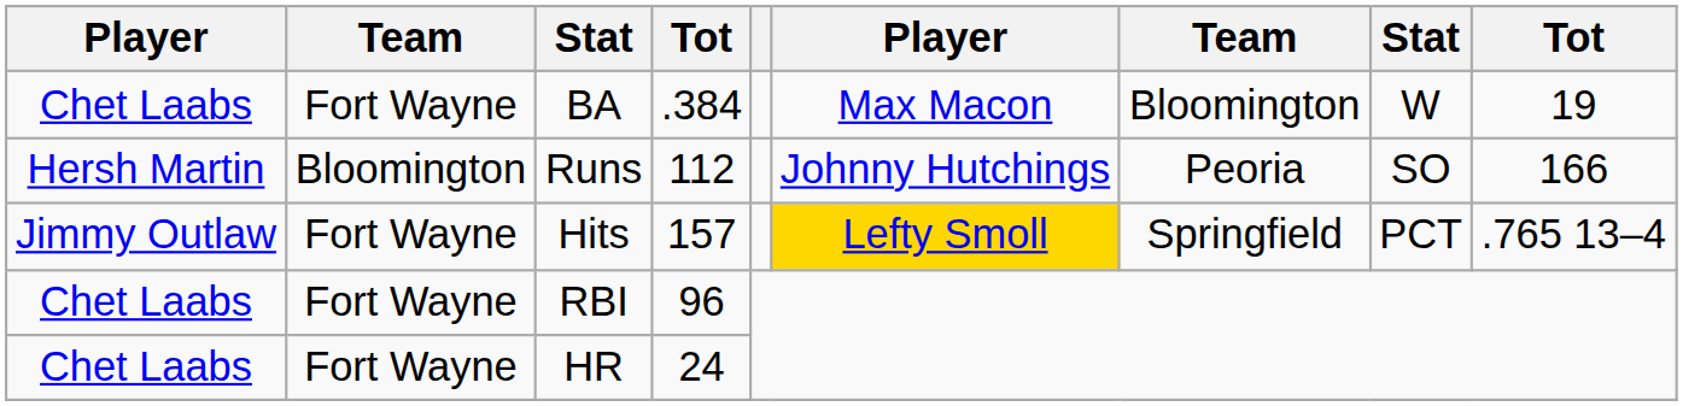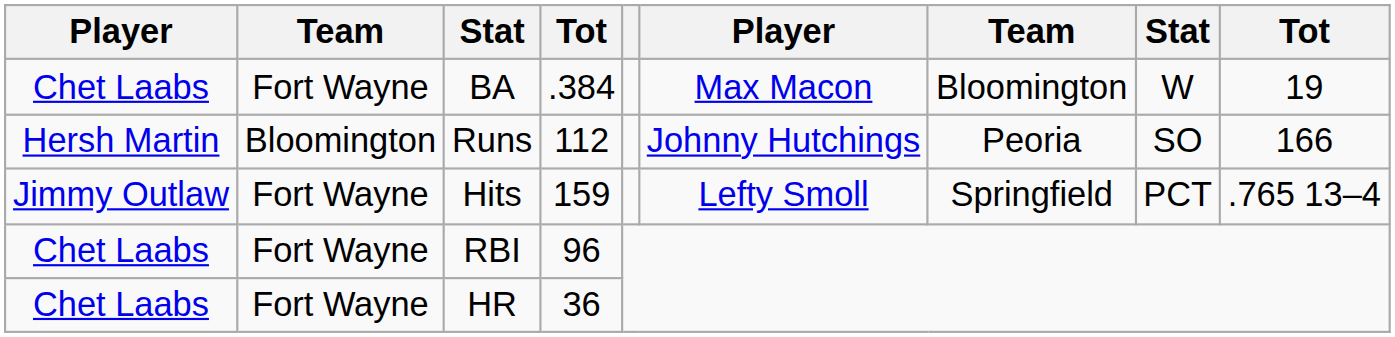 <table class="wikitable" style="text-align:center">
 <tr>
 <th>Player</th>
 <th>Team</th>
 <th>Stat</th>
 <th>Tot</th>
 <th></th>
 <th>Player</th>
 <th>Team</th>
 <th>Stat</th>
 <th>Tot</th>
 </tr>
 <tr>
 <td><a href='#'>Chet Laabs</a></td>
 <td>Fort Wayne</td>
 <td>BA</td>
 <td>.384</td>
 <td></td>
 <td><a href='#'>Max Macon</a></td>
 <td>Bloomington</td>
 <td>W</td>
 <td>19</td>
 </tr>
 <tr>
 <td><a href='#'>Hersh Martin</a></td>
 <td>Bloomington</td>
 <td>Runs</td>
 <td>112</td>
 <td></td>
 <td><a href='#'>Johnny Hutchings</a></td>
 <td>Peoria</td>
 <td>SO</td>
 <td>166</td>
 </tr>
 <tr>
 <td><a href='#'>Jimmy Outlaw</a></td>
 <td>Fort Wayne</td>
 <td>Hits</td>
-<td>157</td>
+<td>159</td>
 <td></td>
-<td style="background: gold;"><a href='#'>Lefty Smoll</a></td>
+<td><a href='#'>Lefty Smoll</a></td>
 <td>Springfield</td>
 <td>PCT</td>
 <td>.765 13–4</td>
 </tr>
 <tr>
 <td><a href='#'>Chet Laabs</a></td>
 <td>Fort Wayne</td>
 <td>RBI</td>
 <td>96</td>
 </tr>
 <tr>
 <td><a href='#'>Chet Laabs</a></td>
 <td>Fort Wayne</td>
 <td>HR</td>
-<td>24</td>
+<td>36</td>
 </tr>
 </table>
